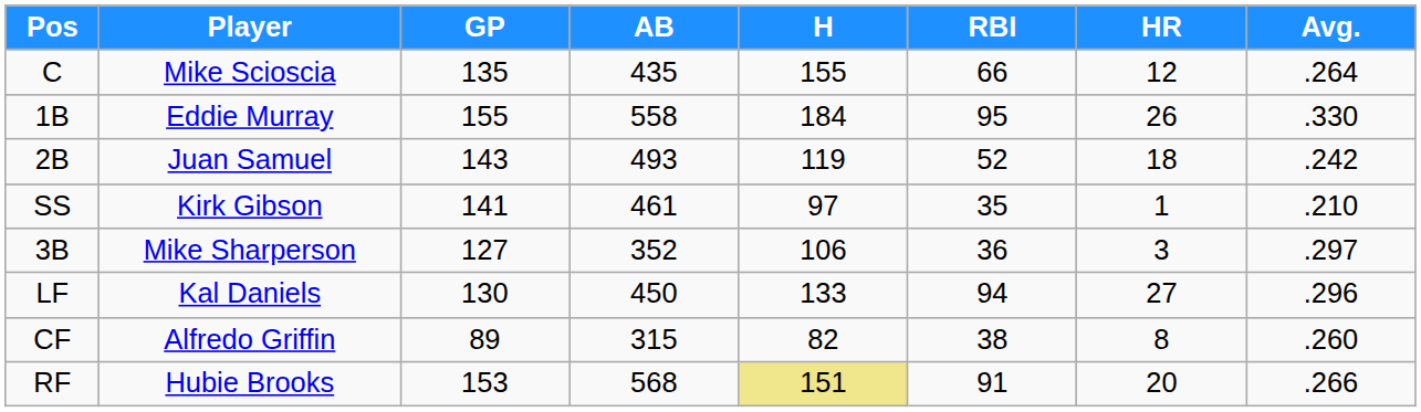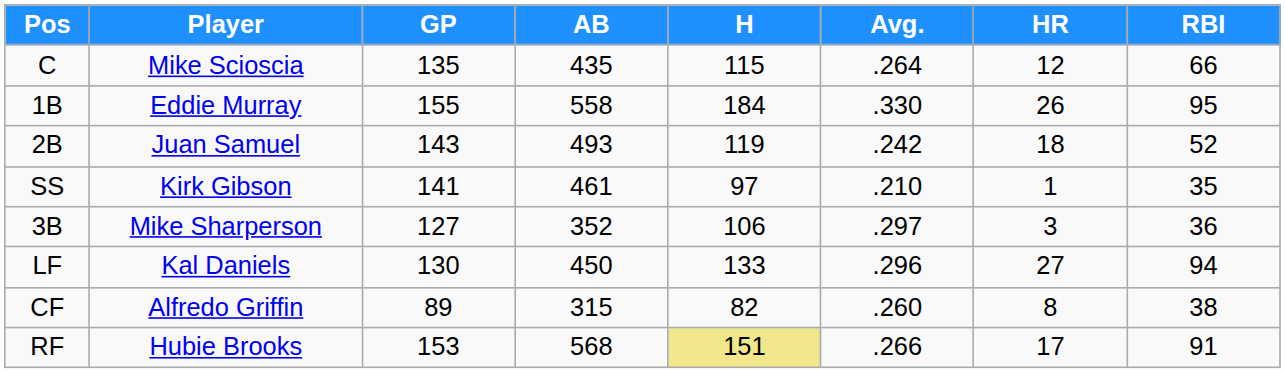 <table class="wikitable sortable">
 <tr>
 <th style="background:#1E90FF;color:#ffffff;" width="5%">Pos</th>
 <th style="background:#1E90FF;color:#ffffff;" width="16%">Player</th>
 <th style="background:#1E90FF;color:#ffffff;" width="9%">GP</th>
 <th style="background:#1E90FF;color:#ffffff;" width="9%">AB</th>
 <th style="background:#1E90FF;color:#ffffff;" width="9%">H</th>
+<th style="background:#1E90FF;color:#ffffff;" width="9%">Avg.</th>
+<th style="background:#1E90FF;color:#ffffff;" width="9%">HR</th>
 <th style="background:#1E90FF;color:#ffffff;" width="9%">RBI</th>
-<th style="background:#1E90FF;color:#ffffff;" width="9%">HR</th>
-<th style="background:#1E90FF;color:#ffffff;" width="9%">Avg.</th>
 </tr>
 <tr align="center">
 <td>C</td>
 <td><a href='#'>Mike Scioscia</a></td>
 <td>135</td>
 <td>435</td>
-<td>155</td>
+<td>115</td>
+<td>.264</td>
+<td>12</td>
 <td>66</td>
-<td>12</td>
-<td>.264</td>
 </tr>
 <tr align="center">
 <td>1B</td>
 <td><a href='#'>Eddie Murray</a></td>
 <td>155</td>
 <td>558</td>
 <td>184</td>
+<td>.330</td>
+<td>26</td>
 <td>95</td>
-<td>26</td>
-<td>.330</td>
 </tr>
 <tr align="center">
 <td>2B</td>
 <td><a href='#'>Juan Samuel</a></td>
 <td>143</td>
 <td>493</td>
 <td>119</td>
+<td>.242</td>
+<td>18</td>
 <td>52</td>
-<td>18</td>
-<td>.242</td>
 </tr>
 <tr align="center">
 <td>SS</td>
 <td><a href='#'>Kirk Gibson</a></td>
 <td>141</td>
 <td>461</td>
 <td>97</td>
+<td>.210</td>
+<td>1</td>
 <td>35</td>
-<td>1</td>
-<td>.210</td>
 </tr>
 <tr align="center">
 <td>3B</td>
 <td><a href='#'>Mike Sharperson</a></td>
 <td>127</td>
 <td>352</td>
 <td>106</td>
+<td>.297</td>
+<td>3</td>
 <td>36</td>
-<td>3</td>
-<td>.297</td>
 </tr>
 <tr align="center">
 <td>LF</td>
 <td><a href='#'>Kal Daniels</a></td>
 <td>130</td>
 <td>450</td>
 <td>133</td>
+<td>.296</td>
+<td>27</td>
 <td>94</td>
-<td>27</td>
-<td>.296</td>
 </tr>
 <tr align="center">
 <td>CF</td>
 <td><a href='#'>Alfredo Griffin</a></td>
 <td>89</td>
 <td>315</td>
 <td>82</td>
+<td>.260</td>
+<td>8</td>
 <td>38</td>
-<td>8</td>
-<td>.260</td>
 </tr>
 <tr align="center">
 <td>RF</td>
 <td><a href='#'>Hubie Brooks</a></td>
 <td>153</td>
 <td>568</td>
 <td style="background: khaki;">151</td>
+<td>.266</td>
+<td>17</td>
 <td>91</td>
-<td>20</td>
-<td>.266</td>
 </tr>
 </table>
